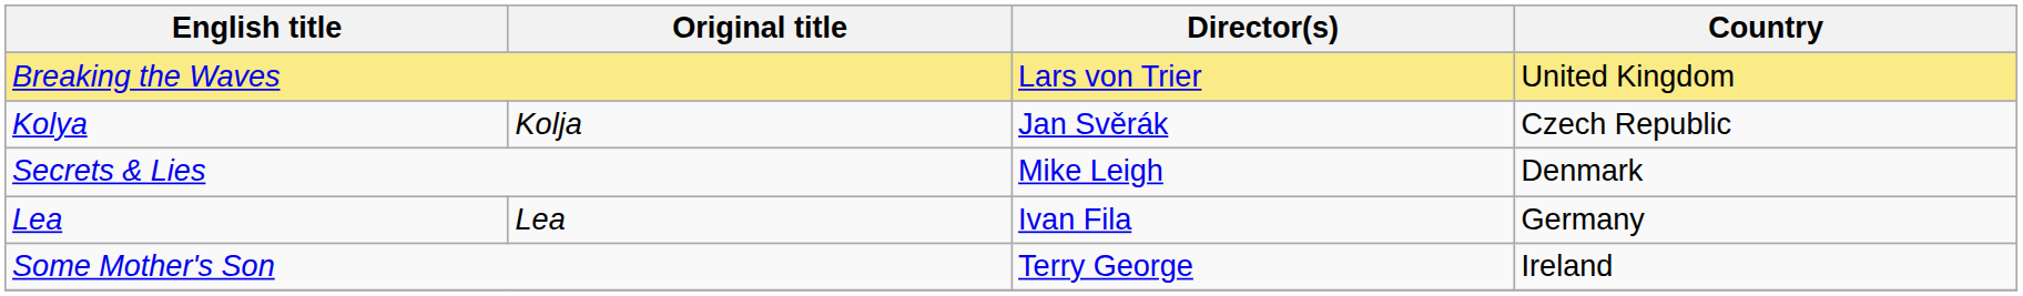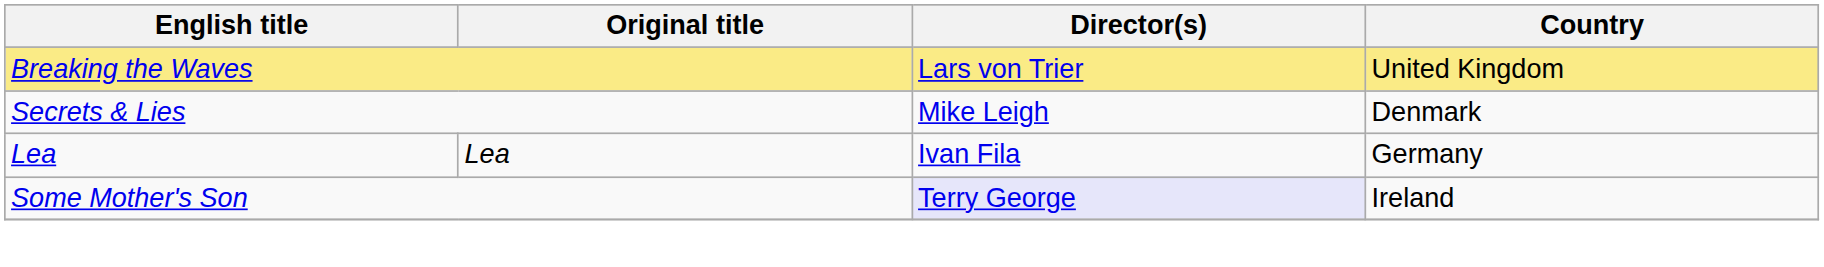 <table class="sortable wikitable" width="85%" cellpadding="5">
 <tr>
 <th width="20%">English title</th>
 <th width="20%">Original title</th>
 <th width="20%">Director(s)</th>
 <th width="20%">Country</th>
 </tr>
 <tr style="background:#FAEB86">
 <td colspan=2><em><a href='#'>Breaking the Waves</a></em></td>
 <td><a href='#'>Lars von Trier</a></td>
 <td>United Kingdom</td>
-</tr>
-<tr>
-<td><em><a href='#'>Kolya</a></em></td>
-<td><em>Kolja</em></td>
-<td><a href='#'>Jan Svěrák</a></td>
-<td>Czech Republic</td>
 </tr>
 <tr>
 <td colspan=2><em><a href='#'>Secrets & Lies</a></em></td>
 <td><a href='#'>Mike Leigh</a></td>
 <td>Denmark</td>
 </tr>
 <tr>
 <td><em><a href='#'>Lea</a></em></td>
 <td><em>Lea</em></td>
 <td><a href='#'>Ivan Fila</a></td>
 <td>Germany</td>
 </tr>
 <tr>
 <td colspan=2><em><a href='#'>Some Mother's Son</a></em></td>
-<td><a href='#'>Terry George</a></td>
+<td style="background: lavender;"><a href='#'>Terry George</a></td>
 <td>Ireland</td>
 </tr>
 <tr>
 </tr>
 </table>
